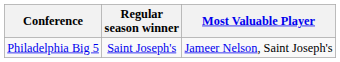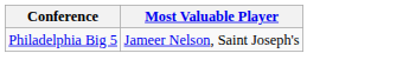 <table class="wikitable" style="text-align:center;">
 <tr>
 <th>Conference</th>
-<th>Regular <br> season winner</th>
 <th><a href='#'>Most Valuable Player</a></th>
 </tr>
 <tr>
 <td><a href='#'>Philadelphia Big 5</a></td>
-<td><a href='#'>Saint Joseph's</a></td>
 <td><a href='#'>Jameer Nelson</a>, Saint Joseph's</td>
 </tr>
 </table>
